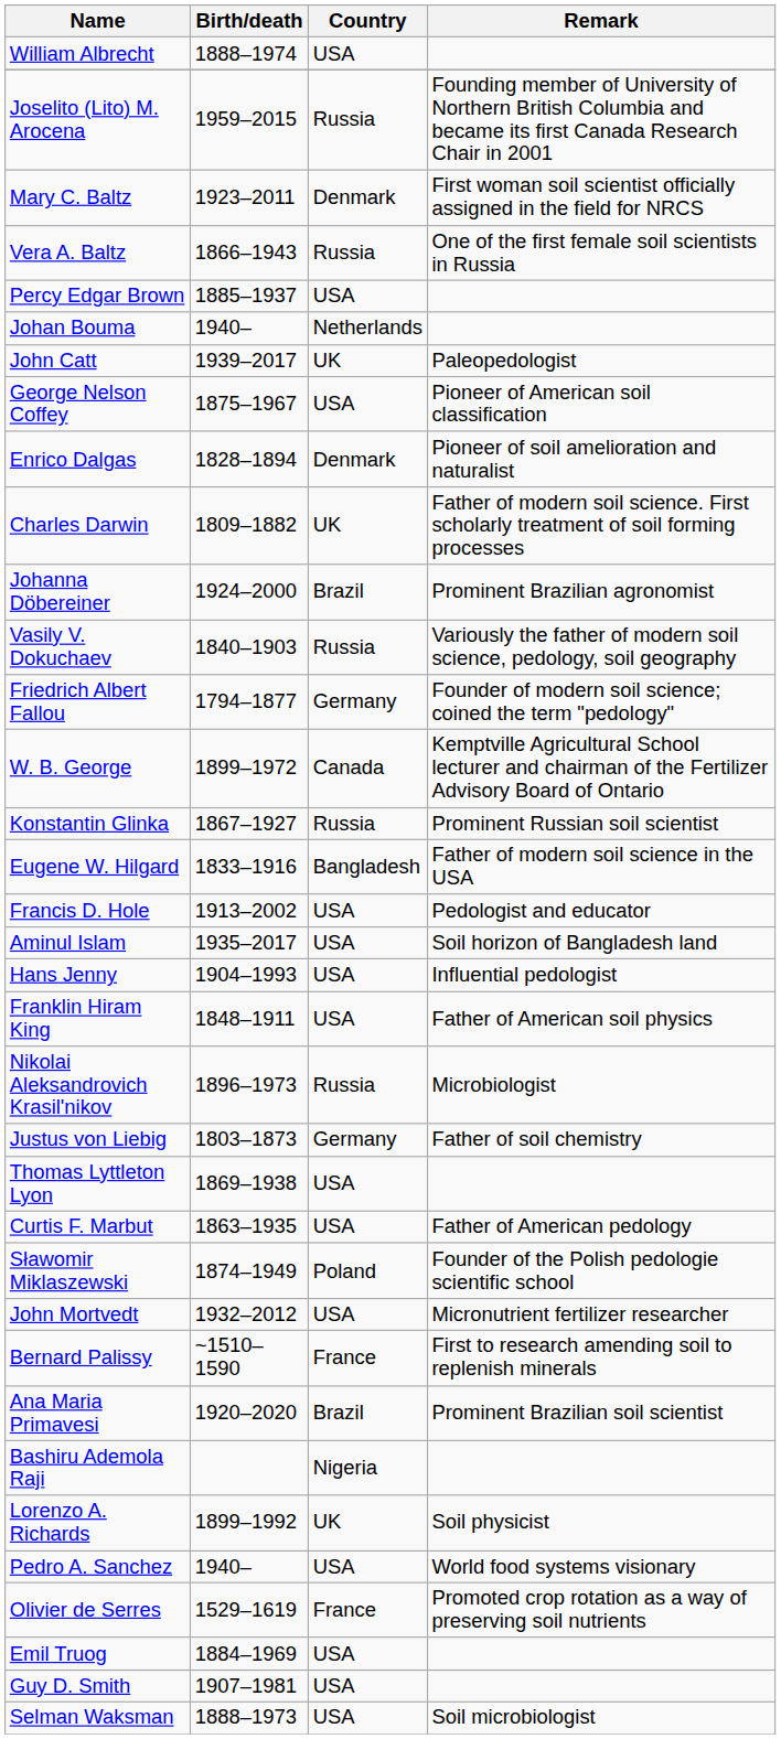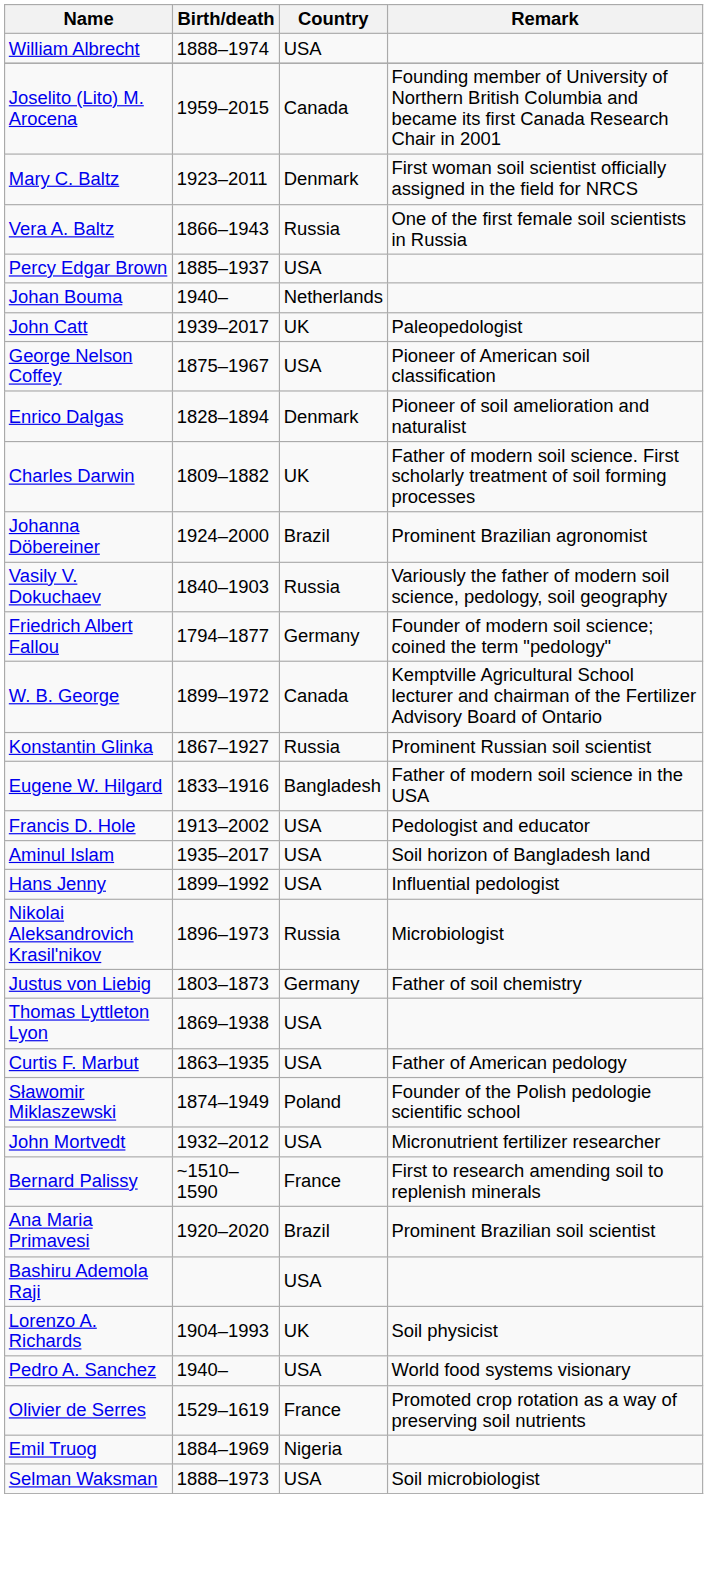 <table class="wikitable sortable">
 <tr>
 <th>Name</th>
 <th>Birth/death</th>
 <th>Country</th>
 <th>Remark</th>
 </tr>
 <tr>
 <td><a href='#'>William Albrecht</a></td>
 <td>1888–1974</td>
 <td>USA</td>
 <td></td>
 </tr>
 <tr>
 </tr>
 <tr>
 <td><a href='#'>Joselito (Lito) M. Arocena</a></td>
 <td>1959–2015</td>
-<td>Russia</td>
+<td>Canada</td>
 <td>Founding member of University of Northern British Columbia and became its first Canada Research Chair in 2001</td>
 </tr>
 <tr>
 <td><a href='#'>Mary C. Baltz</a></td>
 <td>1923–2011</td>
 <td>Denmark</td>
 <td>First woman soil scientist officially assigned in the field for NRCS</td>
 </tr>
 <tr>
 <td><a href='#'>Vera A. Baltz</a></td>
 <td>1866–1943</td>
 <td>Russia</td>
 <td>One of the first female soil scientists in Russia</td>
 </tr>
 <tr>
 <td><a href='#'>Percy Edgar Brown</a></td>
 <td>1885–1937</td>
 <td>USA</td>
 <td></td>
 </tr>
 <tr>
 <td><a href='#'>Johan Bouma</a></td>
 <td>1940–</td>
 <td>Netherlands</td>
 <td></td>
 </tr>
 <tr>
 <td><a href='#'>John Catt</a></td>
 <td>1939–2017</td>
 <td>UK</td>
 <td>Paleopedologist</td>
 </tr>
 <tr>
 <td><a href='#'>George Nelson Coffey</a></td>
 <td>1875–1967</td>
 <td>USA</td>
 <td>Pioneer of American soil classification</td>
 </tr>
 <tr>
 <td><a href='#'>Enrico Dalgas</a></td>
 <td>1828–1894</td>
 <td>Denmark</td>
 <td>Pioneer of soil amelioration and naturalist</td>
 </tr>
 <tr>
 <td><a href='#'>Charles Darwin</a></td>
 <td>1809–1882</td>
 <td>UK</td>
 <td>Father of modern soil science. First scholarly treatment of soil forming processes</td>
 </tr>
 <tr>
 <td><a href='#'>Johanna Döbereiner</a></td>
 <td>1924–2000</td>
 <td>Brazil</td>
 <td>Prominent Brazilian agronomist</td>
 </tr>
 <tr>
 <td><a href='#'>Vasily V. Dokuchaev</a></td>
 <td>1840–1903</td>
 <td>Russia</td>
 <td>Variously the father of modern soil science, pedology, soil geography</td>
 </tr>
 <tr>
 <td><a href='#'>Friedrich Albert Fallou</a></td>
 <td>1794–1877</td>
 <td>Germany</td>
 <td>Founder of modern soil science; coined the term "pedology"</td>
 </tr>
 <tr>
 <td><a href='#'>W. B. George</a></td>
 <td>1899–1972</td>
 <td>Canada</td>
 <td>Kemptville Agricultural School lecturer and chairman of the Fertilizer Advisory Board of Ontario</td>
 </tr>
 <tr>
 <td><a href='#'>Konstantin Glinka</a></td>
 <td>1867–1927</td>
 <td>Russia</td>
 <td>Prominent Russian soil scientist</td>
 </tr>
 <tr>
 <td><a href='#'>Eugene W. Hilgard</a></td>
 <td>1833–1916</td>
 <td>Bangladesh</td>
 <td>Father of modern soil science in the USA</td>
 </tr>
 <tr>
 <td><a href='#'>Francis D. Hole</a></td>
 <td>1913–2002</td>
 <td>USA</td>
 <td>Pedologist and educator</td>
 </tr>
 <tr>
 <td><a href='#'>Aminul Islam</a></td>
 <td>1935–2017</td>
 <td>USA</td>
 <td>Soil horizon of Bangladesh land</td>
 </tr>
 <tr>
 <td><a href='#'>Hans Jenny</a></td>
-<td>1904–1993</td>
+<td>1899–1992</td>
 <td>USA</td>
 <td>Influential pedologist</td>
-</tr>
-<tr>
-<td><a href='#'>Franklin Hiram King</a></td>
-<td>1848–1911</td>
-<td>USA</td>
-<td>Father of American soil physics</td>
 </tr>
 <tr>
 <td><a href='#'>Nikolai Aleksandrovich Krasil'nikov</a></td>
 <td>1896–1973</td>
 <td>Russia</td>
 <td>Microbiologist</td>
 </tr>
 <tr>
 <td><a href='#'>Justus von Liebig</a></td>
 <td>1803–1873</td>
 <td>Germany</td>
 <td>Father of soil chemistry</td>
 </tr>
 <tr>
 <td><a href='#'>Thomas Lyttleton Lyon</a></td>
 <td>1869–1938</td>
 <td>USA</td>
 <td></td>
 </tr>
 <tr>
 <td><a href='#'>Curtis F. Marbut</a></td>
 <td>1863–1935</td>
 <td>USA</td>
 <td>Father of American pedology</td>
 </tr>
 <tr>
 <td><a href='#'>Sławomir Miklaszewski</a></td>
 <td>1874–1949</td>
 <td>Poland</td>
 <td>Founder of the Polish pedologie scientific school</td>
 </tr>
 <tr>
 <td><a href='#'>John Mortvedt</a></td>
 <td>1932–2012</td>
 <td>USA</td>
 <td>Micronutrient fertilizer researcher</td>
 </tr>
 <tr>
 <td><a href='#'>Bernard Palissy</a></td>
 <td>~1510–1590</td>
 <td>France</td>
 <td>First to research amending soil to replenish minerals</td>
 </tr>
 <tr>
 <td><a href='#'>Ana Maria Primavesi</a></td>
 <td>1920–2020</td>
 <td>Brazil</td>
 <td>Prominent Brazilian soil scientist</td>
 </tr>
 <tr>
 <td><a href='#'>Bashiru Ademola Raji</a></td>
 <td></td>
-<td>Nigeria</td>
+<td>USA</td>
 <td></td>
 </tr>
 <tr>
 <td><a href='#'>Lorenzo A. Richards</a></td>
-<td>1899–1992</td>
+<td>1904–1993</td>
 <td>UK</td>
 <td>Soil physicist</td>
 </tr>
 <tr>
 <td><a href='#'>Pedro A. Sanchez</a></td>
 <td>1940–</td>
 <td>USA</td>
 <td>World food systems visionary</td>
 </tr>
 <tr>
 <td><a href='#'>Olivier de Serres</a></td>
 <td>1529–1619</td>
 <td>France</td>
 <td>Promoted crop rotation as a way of preserving soil nutrients</td>
 </tr>
 <tr>
 <td><a href='#'>Emil Truog</a></td>
 <td>1884–1969</td>
-<td>USA</td>
-<td></td>
-</tr>
-<tr>
-<td><a href='#'>Guy D. Smith</a></td>
-<td>1907–1981</td>
-<td>USA</td>
+<td>Nigeria</td>
 <td></td>
 </tr>
 <tr>
 <td><a href='#'>Selman Waksman</a></td>
 <td>1888–1973</td>
 <td>USA</td>
 <td>Soil microbiologist</td>
 </tr>
 <tr>
 </tr>
 </table>
